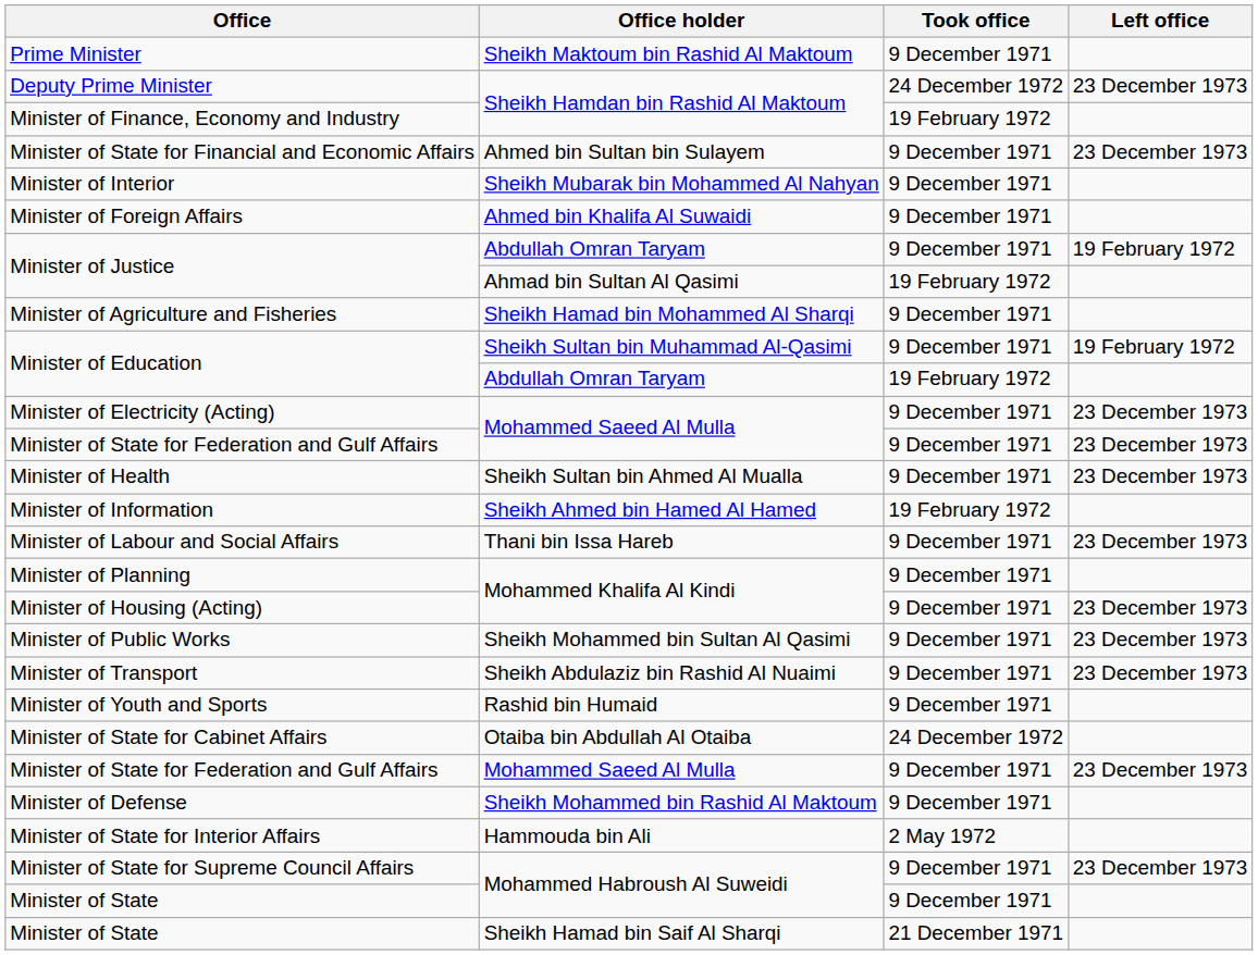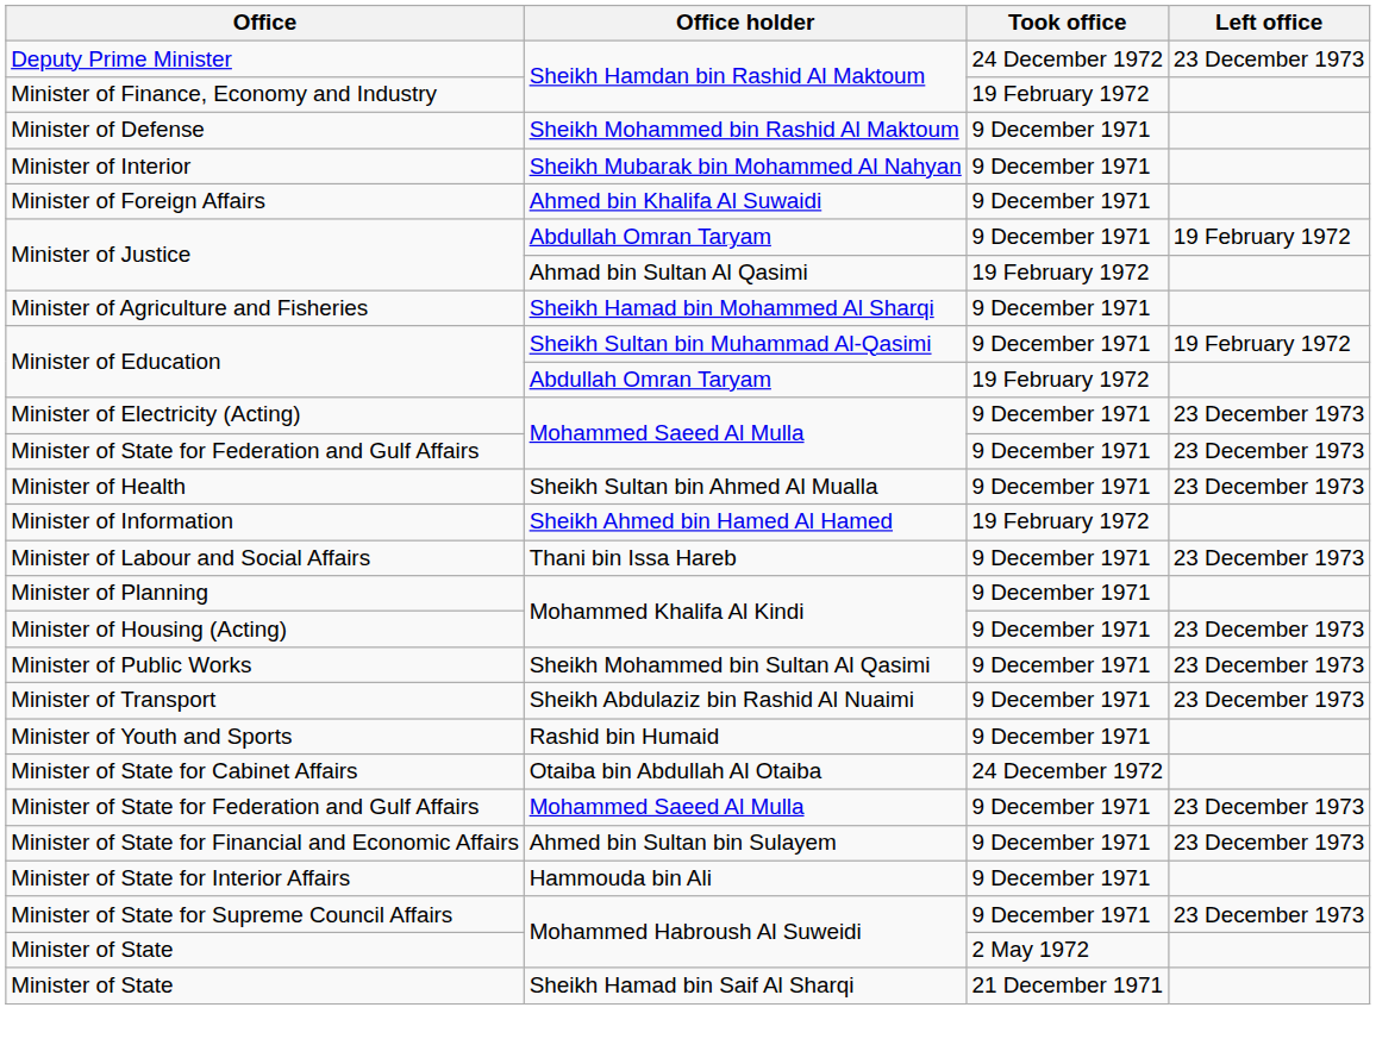 <table class="wikitable" style="margin-left: auto; margin-right: auto; border: none;">
 <tr>
 <th>Office</th>
 <th>Office holder</th>
 <th>Took office</th>
 <th>Left office</th>
-</tr>
-<tr>
-<td><a href='#'>Prime Minister</a></td>
-<td><a href='#'>Sheikh Maktoum bin Rashid Al Maktoum</a></td>
-<td>9 December 1971</td>
-<td></td>
 </tr>
 <tr>
 <td><a href='#'>Deputy Prime Minister</a></td>
 <td rowspan="2"><a href='#'>Sheikh Hamdan bin Rashid Al Maktoum</a></td>
 <td>24 December 1972</td>
 <td>23 December 1973</td>
 </tr>
 <tr>
 <td>Minister of Finance, Economy and Industry</td>
 <td>19 February 1972</td>
 <td></td>
 </tr>
 <tr>
-<td>Minister of State for Financial and Economic Affairs</td>
-<td>Ahmed bin Sultan bin Sulayem</td>
+<td>Minister of Defense</td>
+<td><a href='#'>Sheikh Mohammed bin Rashid Al Maktoum</a></td>
 <td>9 December 1971</td>
-<td>23 December 1973</td>
+<td></td>
 </tr>
 <tr>
 <td>Minister of Interior</td>
 <td><a href='#'>Sheikh Mubarak bin Mohammed Al Nahyan</a></td>
 <td>9 December 1971</td>
 <td></td>
 </tr>
 <tr>
 <td>Minister of Foreign Affairs</td>
 <td><a href='#'>Ahmed bin Khalifa Al Suwaidi</a></td>
 <td>9 December 1971</td>
 <td></td>
 </tr>
 <tr>
 <td rowspan="2">Minister of Justice</td>
 <td><a href='#'>Abdullah Omran Taryam</a></td>
 <td>9 December 1971</td>
 <td>19 February 1972</td>
 </tr>
 <tr>
 <td>Ahmad bin Sultan Al Qasimi</td>
 <td>19 February 1972</td>
 <td></td>
 </tr>
 <tr>
 <td>Minister of Agriculture and Fisheries</td>
 <td><a href='#'>Sheikh Hamad bin Mohammed Al Sharqi</a></td>
 <td>9 December 1971</td>
 <td></td>
 </tr>
 <tr>
 <td rowspan="2">Minister of Education</td>
 <td><a href='#'>Sheikh Sultan bin Muhammad Al-Qasimi</a></td>
 <td>9 December 1971</td>
 <td>19 February 1972</td>
 </tr>
 <tr>
 <td><a href='#'>Abdullah Omran Taryam</a></td>
 <td>19 February 1972</td>
 <td></td>
 </tr>
 <tr>
 <td>Minister of Electricity (Acting)</td>
 <td rowspan="2"><a href='#'>Mohammed Saeed Al Mulla</a></td>
 <td>9 December 1971</td>
 <td>23 December 1973</td>
 </tr>
 <tr>
 <td>Minister of State for Federation and Gulf Affairs</td>
 <td>9 December 1971</td>
 <td>23 December 1973</td>
 </tr>
 <tr>
 <td>Minister of Health</td>
 <td>Sheikh Sultan bin Ahmed Al Mualla</td>
 <td>9 December 1971</td>
 <td>23 December 1973</td>
 </tr>
 <tr>
 <td>Minister of Information</td>
 <td><a href='#'>Sheikh Ahmed bin Hamed Al Hamed</a></td>
 <td>19 February 1972</td>
 <td></td>
 </tr>
 <tr>
 <td>Minister of Labour and Social Affairs</td>
 <td>Thani bin Issa Hareb</td>
 <td>9 December 1971</td>
 <td>23 December 1973</td>
 </tr>
 <tr>
 <td>Minister of Planning</td>
 <td rowspan="2">Mohammed Khalifa Al Kindi</td>
 <td>9 December 1971</td>
 <td></td>
 </tr>
 <tr>
 <td>Minister of Housing (Acting)</td>
 <td>9 December 1971</td>
 <td>23 December 1973</td>
 </tr>
 <tr>
 <td>Minister of Public Works</td>
 <td>Sheikh Mohammed bin Sultan Al Qasimi</td>
 <td>9 December 1971</td>
 <td>23 December 1973</td>
 </tr>
 <tr>
 <td>Minister of Transport</td>
 <td>Sheikh Abdulaziz bin Rashid Al Nuaimi</td>
 <td>9 December 1971</td>
 <td>23 December 1973</td>
 </tr>
 <tr>
 <td>Minister of Youth and Sports</td>
 <td>Rashid bin Humaid</td>
 <td>9 December 1971</td>
 <td></td>
 </tr>
 <tr>
 <td>Minister of State for Cabinet Affairs</td>
 <td>Otaiba bin Abdullah Al Otaiba</td>
 <td>24 December 1972</td>
 <td></td>
 </tr>
 <tr>
 <td>Minister of State for Federation and Gulf Affairs</td>
 <td><a href='#'>Mohammed Saeed Al Mulla</a></td>
 <td>9 December 1971</td>
 <td>23 December 1973</td>
 </tr>
 <tr>
-<td>Minister of Defense</td>
-<td><a href='#'>Sheikh Mohammed bin Rashid Al Maktoum</a></td>
+<td>Minister of State for Financial and Economic Affairs</td>
+<td>Ahmed bin Sultan bin Sulayem</td>
 <td>9 December 1971</td>
-<td></td>
+<td>23 December 1973</td>
 </tr>
 <tr>
 <td>Minister of State for Interior Affairs</td>
 <td>Hammouda bin Ali</td>
-<td>2 May 1972</td>
+<td>9 December 1971</td>
 <td></td>
 </tr>
 <tr>
 <td>Minister of State for Supreme Council Affairs</td>
 <td rowspan="2">Mohammed Habroush Al Suweidi</td>
 <td>9 December 1971</td>
 <td>23 December 1973</td>
 </tr>
 <tr>
 <td>Minister of State</td>
-<td>9 December 1971</td>
+<td>2 May 1972</td>
 <td></td>
 </tr>
 <tr>
 <td>Minister of State</td>
 <td>Sheikh Hamad bin Saif Al Sharqi</td>
 <td>21 December 1971</td>
 <td></td>
 </tr>
 </table>
